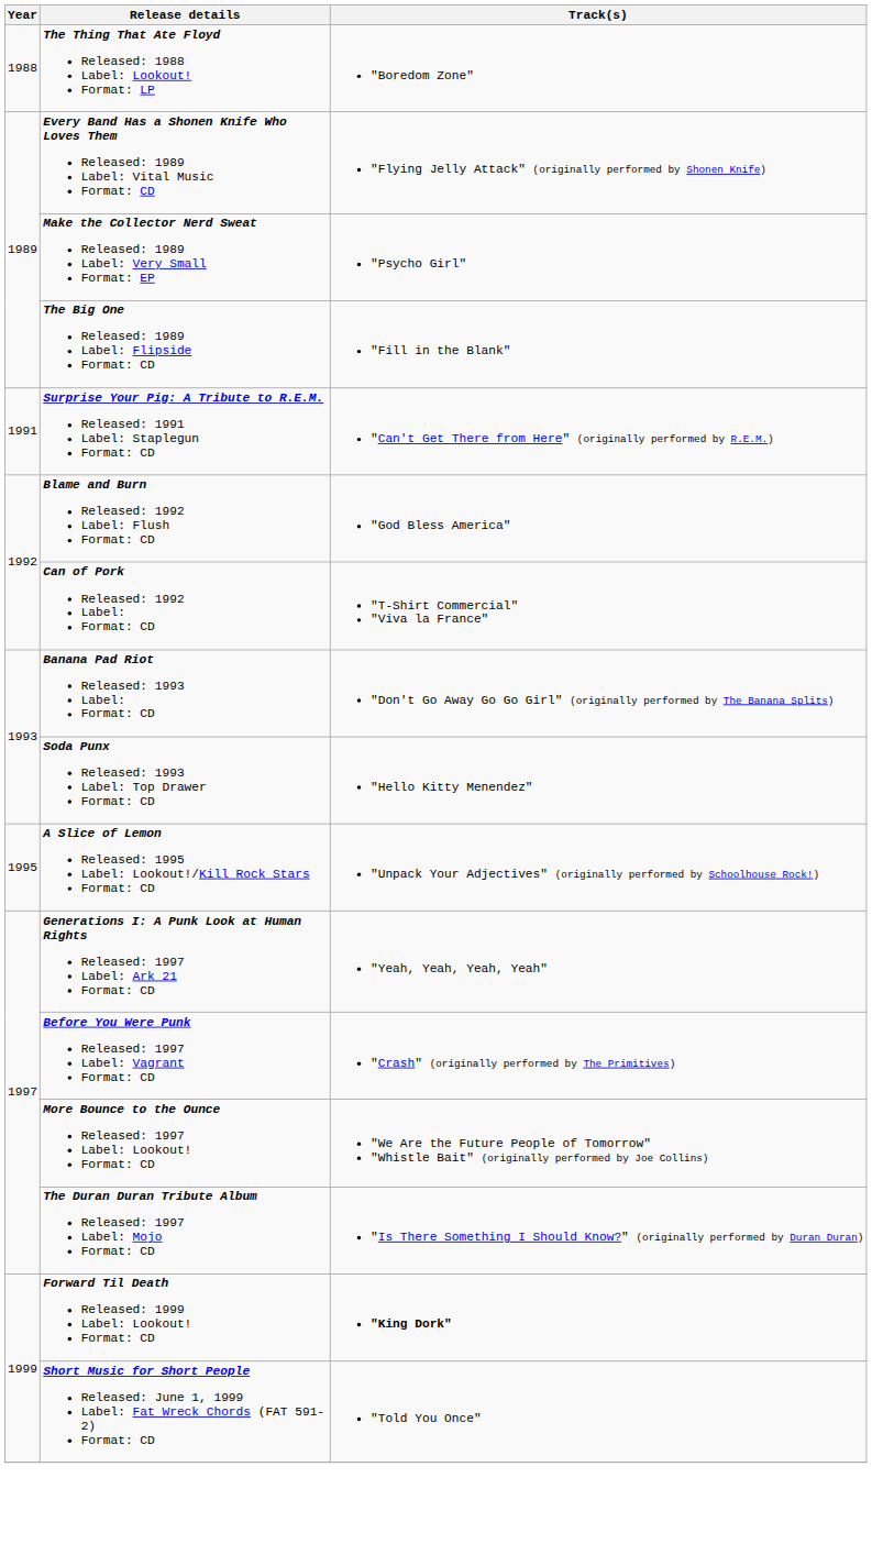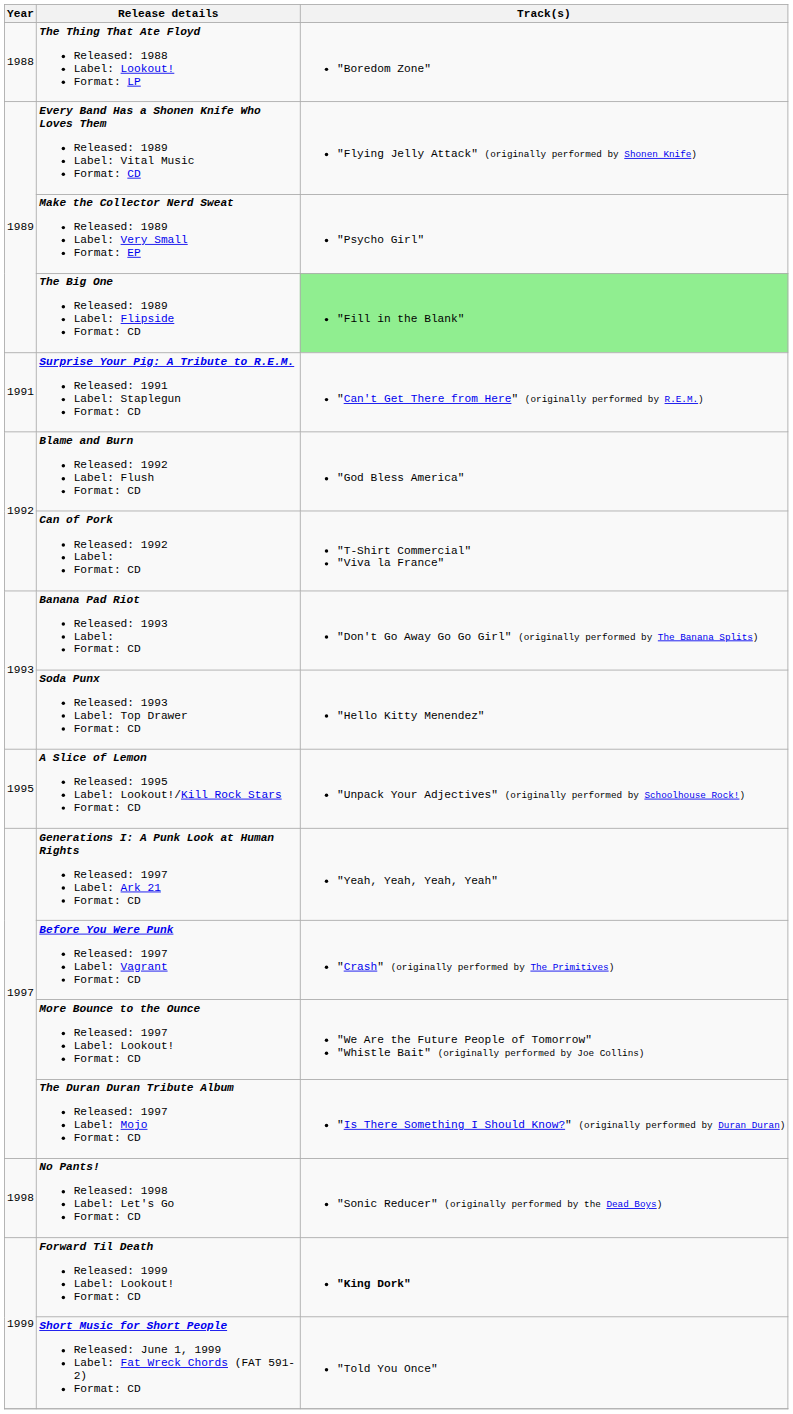 <table class ="wikitable">
 <tr>
 <th>Year</th>
 <th width="300">Release details</th>
 <th>Track(s)</th>
 </tr>
 <tr>
 <td>1988</td>
 <td><strong><em>The Thing That Ate Floyd</em></strong><br><ul><li>Released: 1988</li><li>Label: <a href='#'>Lookout!</a></li><li>Format: <a href='#'>LP</a></li></ul></td>
 <td><br><ul><li>"Boredom Zone"</li></ul></td>
 </tr>
 <tr>
 <td rowspan="3">1989</td>
 <td><strong><em>Every Band Has a Shonen Knife Who Loves Them</em></strong><br><ul><li>Released: 1989</li><li>Label: Vital Music</li><li>Format: <a href='#'>CD</a></li></ul></td>
 <td><br><ul><li>"Flying Jelly Attack" <small>(originally performed by <a href='#'>Shonen Knife</a>)</small></li></ul></td>
 </tr>
 <tr>
 <td><strong><em>Make the Collector Nerd Sweat</em></strong><br><ul><li>Released: 1989</li><li>Label: <a href='#'>Very Small</a></li><li>Format: <a href='#'>EP</a></li></ul></td>
 <td><br><ul><li>"Psycho Girl"</li></ul></td>
 </tr>
 <tr>
 <td><strong><em>The Big One</em></strong><br><ul><li>Released: 1989</li><li>Label: <a href='#'>Flipside</a></li><li>Format: CD</li></ul></td>
-<td><br><ul><li>"Fill in the Blank"</li></ul></td>
+<td style="background: lightgreen;"><br><ul><li>"Fill in the Blank"</li></ul></td>
 </tr>
 <tr>
 <td>1991</td>
 <td><strong><em><a href='#'>Surprise Your Pig: A Tribute to R.E.M.</a></em></strong><br><ul><li>Released: 1991</li><li>Label: Staplegun</li><li>Format: CD</li></ul></td>
 <td><br><ul><li>"<a href='#'>Can't Get There from Here</a>" <small>(originally performed by <a href='#'>R.E.M.</a>)</small></li></ul></td>
 </tr>
 <tr>
 <td rowspan="2">1992</td>
 <td><strong><em>Blame and Burn</em></strong><br><ul><li>Released: 1992</li><li>Label: Flush</li><li>Format: CD</li></ul></td>
 <td><br><ul><li>"God Bless America"</li></ul></td>
 </tr>
 <tr>
 <td><strong><em>Can of Pork</em></strong><br><ul><li>Released: 1992</li><li>Label:</li><li>Format: CD</li></ul></td>
 <td><br><ul><li>"T-Shirt Commercial"</li><li>"Viva la France"</li></ul></td>
 </tr>
 <tr>
 <td rowspan="2">1993</td>
 <td><strong><em>Banana Pad Riot</em></strong><br><ul><li>Released: 1993</li><li>Label:</li><li>Format: CD</li></ul></td>
 <td><br><ul><li>"Don't Go Away Go Go Girl" <small>(originally performed by <a href='#'>The Banana Splits</a>)</small></li></ul></td>
 </tr>
 <tr>
 <td><strong><em>Soda Punx</em></strong><br><ul><li>Released: 1993</li><li>Label: Top Drawer</li><li>Format: CD</li></ul></td>
 <td><br><ul><li>"Hello Kitty Menendez"</li></ul></td>
 </tr>
 <tr>
 <td>1995</td>
 <td><strong><em>A Slice of Lemon</em></strong><br><ul><li>Released: 1995</li><li>Label: Lookout!/<a href='#'>Kill Rock Stars</a></li><li>Format: CD</li></ul></td>
 <td><br><ul><li>"Unpack Your Adjectives" <small>(originally performed by <a href='#'>Schoolhouse Rock!</a>)</small></li></ul></td>
 </tr>
 <tr>
 <td rowspan="4">1997</td>
 <td><strong><em>Generations I: A Punk Look at Human Rights</em></strong><br><ul><li>Released: 1997</li><li>Label: <a href='#'>Ark 21</a></li><li>Format: CD</li></ul></td>
 <td><br><ul><li>"Yeah, Yeah, Yeah, Yeah"</li></ul></td>
 </tr>
 <tr>
 <td><strong><em><a href='#'>Before You Were Punk</a></em></strong><br><ul><li>Released: 1997</li><li>Label: <a href='#'>Vagrant</a></li><li>Format: CD</li></ul></td>
 <td><br><ul><li>"<a href='#'>Crash</a>" <small>(originally performed by <a href='#'>The Primitives</a>)</small></li></ul></td>
 </tr>
 <tr>
 <td><strong><em>More Bounce to the Ounce</em></strong><br><ul><li>Released: 1997</li><li>Label: Lookout!</li><li>Format: CD</li></ul></td>
 <td><br><ul><li>"We Are the Future People of Tomorrow"</li><li>"Whistle Bait" <small>(originally performed by Joe Collins)</small></li></ul></td>
 </tr>
 <tr>
 <td><strong><em>The Duran Duran Tribute Album</em></strong><br><ul><li>Released: 1997</li><li>Label: <a href='#'>Mojo</a></li><li>Format: CD</li></ul></td>
 <td><br><ul><li>"<a href='#'>Is There Something I Should Know?</a>" <small>(originally performed by <a href='#'>Duran Duran</a>)</small></li></ul></td>
 </tr>
 <tr>
+<td>1998</td>
+<td><strong><em>No Pants!</em></strong><br><ul><li>Released: 1998</li><li>Label: Let's Go</li><li>Format: CD</li></ul></td>
+<td><br><ul><li>"Sonic Reducer" <small>(originally performed by the <a href='#'>Dead Boys</a>)</small></li></ul></td>
+</tr>
+<tr>
 <td rowspan="2">1999</td>
 <td><strong><em>Forward Til Death</em></strong><br><ul><li>Released: 1999</li><li>Label: Lookout!</li><li>Format: CD</li></ul></td>
 <td><strong><br><ul><li>"King Dork"</li></ul></strong></td>
 </tr>
 <tr>
 <td><strong><em><a href='#'>Short Music for Short People</a></em></strong><br><ul><li>Released: June 1, 1999</li><li>Label: <a href='#'>Fat Wreck Chords</a> (FAT 591-2)</li><li>Format: CD</li></ul></td>
 <td><br><ul><li>"Told You Once"</li></ul></td>
 </tr>
 <tr>
 </tr>
 </table>
